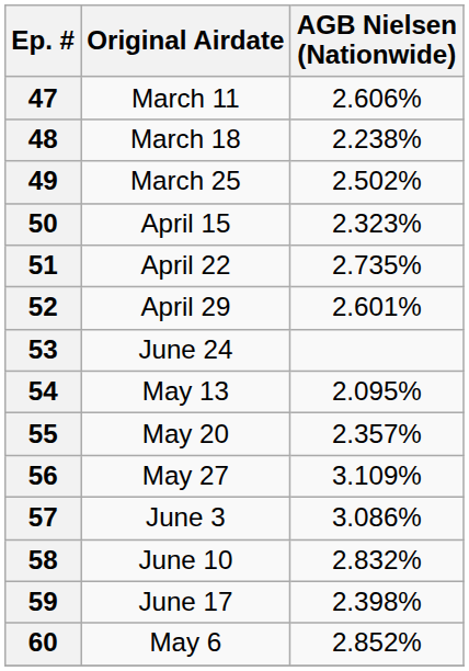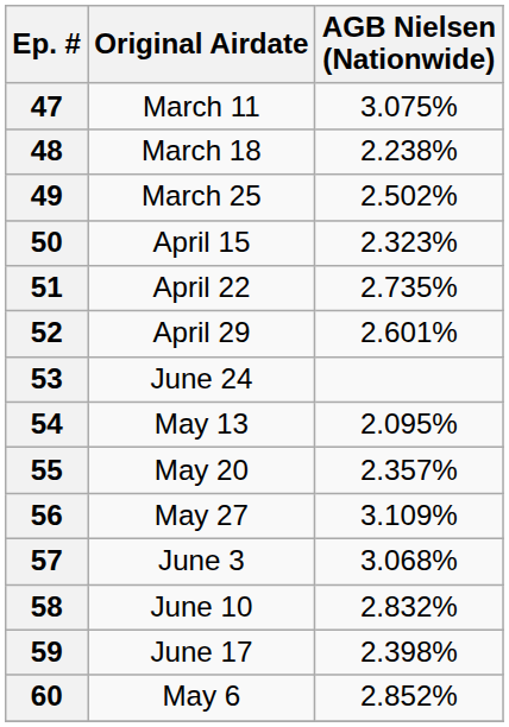 <table class="wikitable" style=text-align:center>
 <tr>
 <th>Ep. #</th>
 <th>Original Airdate</th>
 <th>AGB Nielsen<br>(Nationwide)<br></th>
 </tr>
 <tr>
 <th>47</th>
 <td>March 11</td>
-<td>2.606%</td>
+<td>3.075%</td>
 </tr>
 <tr>
 <th>48</th>
 <td>March 18</td>
 <td>2.238%</td>
 </tr>
 <tr>
 <th>49</th>
 <td>March 25</td>
 <td>2.502%</td>
 </tr>
 <tr>
 <th>50</th>
 <td>April 15</td>
 <td>2.323%</td>
 </tr>
 <tr>
 <th>51</th>
 <td>April 22</td>
 <td>2.735%</td>
 </tr>
 <tr>
 <th>52</th>
 <td>April 29</td>
 <td>2.601%</td>
 </tr>
 <tr>
 <th>53</th>
 <td>June 24</td>
 <td></td>
 </tr>
 <tr>
 <th>54</th>
 <td>May 13</td>
 <td>2.095%</td>
 </tr>
 <tr>
 <th>55</th>
 <td>May 20</td>
 <td>2.357%</td>
 </tr>
 <tr>
 <th>56</th>
 <td>May 27</td>
 <td>3.109%</td>
 </tr>
 <tr>
 <th>57</th>
 <td>June 3</td>
-<td>3.086%</td>
+<td>3.068%</td>
 </tr>
 <tr>
 <th>58</th>
 <td>June 10</td>
 <td>2.832%</td>
 </tr>
 <tr>
 <th>59</th>
 <td>June 17</td>
 <td>2.398%</td>
 </tr>
 <tr>
 <th>60</th>
 <td>May 6</td>
 <td>2.852%</td>
 </tr>
 <tr>
 </tr>
 </table>
